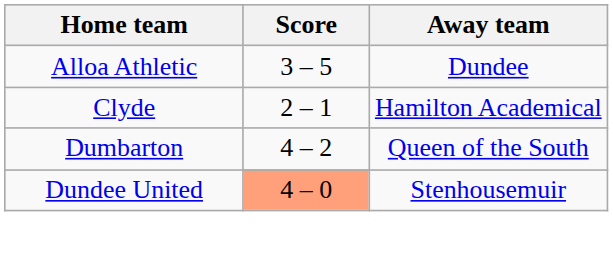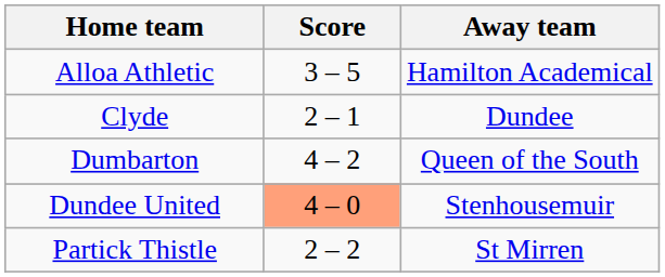 <table class="wikitable" style="text-align: center">
 <tr>
 <th width=140>Home team</th>
 <th width=70>Score</th>
 <th width=140>Away team</th>
 </tr>
 <tr>
 <td><a href='#'>Alloa Athletic</a></td>
 <td>3 – 5</td>
-<td><a href='#'>Dundee</a></td>
+<td><a href='#'>Hamilton Academical</a></td>
 </tr>
 <tr>
 <td><a href='#'>Clyde</a></td>
 <td>2 – 1</td>
-<td><a href='#'>Hamilton Academical</a></td>
+<td><a href='#'>Dundee</a></td>
 </tr>
 <tr>
 <td><a href='#'>Dumbarton</a></td>
 <td>4 – 2</td>
 <td><a href='#'>Queen of the South</a></td>
 </tr>
 <tr>
 <td><a href='#'>Dundee United</a></td>
 <td style="background: lightsalmon;">4 – 0</td>
 <td><a href='#'>Stenhousemuir</a></td>
 </tr>
+<tr>
+<td><a href='#'>Partick Thistle</a></td>
+<td>2 – 2</td>
+<td><a href='#'>St Mirren</a></td>
+</tr>
 </table>
